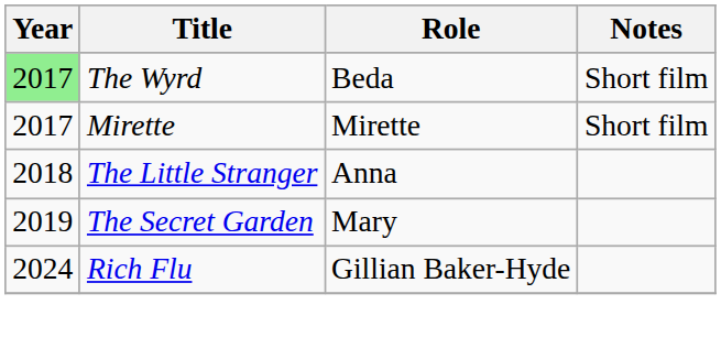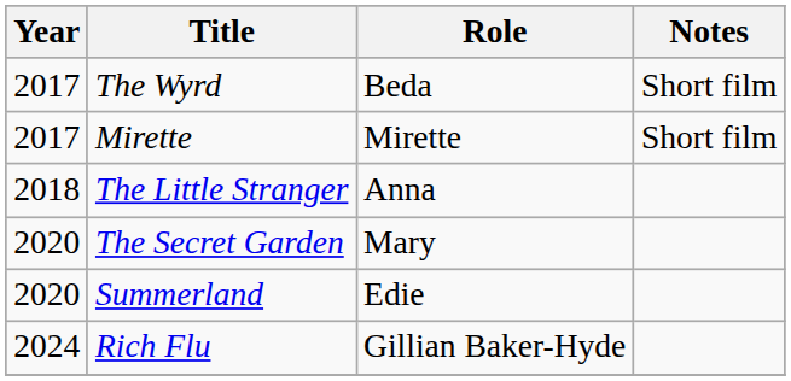 <table class="wikitable">
 <tr>
 <th>Year</th>
 <th>Title</th>
 <th>Role</th>
 <th>Notes</th>
 </tr>
 <tr>
-<td style="background: lightgreen;">2017</td>
+<td>2017</td>
 <td><em>The Wyrd</em></td>
 <td>Beda</td>
 <td>Short film</td>
 </tr>
 <tr>
 <td>2017</td>
 <td><em>Mirette</em></td>
 <td>Mirette</td>
 <td>Short film</td>
 </tr>
 <tr>
 <td>2018</td>
 <td><em><a href='#'>The Little Stranger</a></em></td>
 <td>Anna</td>
 <td></td>
 </tr>
 <tr>
-<td>2019</td>
+<td>2020</td>
 <td><em><a href='#'>The Secret Garden</a></em></td>
 <td>Mary</td>
+<td></td>
+</tr>
+<tr>
+<td>2020</td>
+<td><em><a href='#'>Summerland</a></em></td>
+<td>Edie</td>
 <td></td>
 </tr>
 <tr>
 <td>2024</td>
 <td><em><a href='#'>Rich Flu</a></em></td>
 <td>Gillian Baker-Hyde</td>
 <td></td>
 </tr>
 <tr>
 </tr>
 </table>
